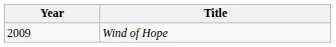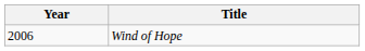 <table class="wikitable" style="margin:left;" width=35%>
 <tr>
 <th>Year</th>
 <th>Title</th>
 </tr>
 <tr>
-<td>2009</td>
+<td>2006</td>
 <td><em>Wind of Hope</em></td>
 </tr>
 </table>
